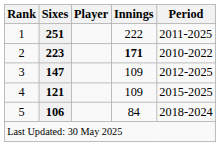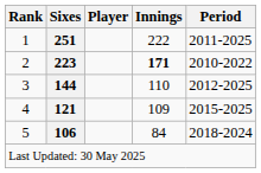 <table class="wikitable">
 <tr>
 <th>Rank</th>
 <th>Sixes</th>
 <th>Player</th>
 <th>Innings</th>
 <th>Period</th>
 </tr>
 <tr>
 <td align=center>1</td>
 <th scope=row style=text-align:center;>251</th>
 <td></td>
 <td align=center>222</td>
 <td>2011-2025</td>
 </tr>
 <tr>
 <td align=center>2</td>
 <th scope=row style=text-align:center;>223</th>
 <td></td>
 <td align=center><strong>171</strong></td>
 <td>2010-2022</td>
 </tr>
 <tr>
 <td align="center">3</td>
-<th scope="row" style="text-align:center;">147</th>
+<th scope="row" style="text-align:center;">144</th>
 <td></td>
-<td align=center>109</td>
+<td align=center>110</td>
 <td>2012-2025</td>
 </tr>
 <tr>
 <td align="center">4</td>
 <th scope="row" style="text-align:center;">121</th>
 <td></td>
 <td align=center>109</td>
 <td>2015-2025</td>
 </tr>
 <tr>
 <td align=center>5</td>
 <th scope=row style=text-align:center;>106</th>
 <td></td>
 <td align=center>84</td>
 <td>2018-2024</td>
 </tr>
 <tr class=sortbottom>
 <td colspan=5><small>Last Updated: 30 May 2025</small></td>
 </tr>
 </table>
